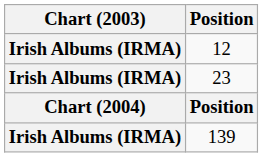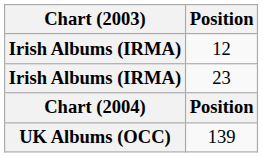 <table class="wikitable plainrowheaders" style="text-align:center">
 <tr>
 <th>Chart (2003)</th>
 <th>Position</th>
 </tr>
 <tr>
 <th scope="row">Irish Albums (IRMA)</th>
 <td>12</td>
 </tr>
 <tr>
 <th scope="row">Irish Albums (IRMA)</th>
 <td>23</td>
 </tr>
 <tr>
 <th>Chart (2004)</th>
 <th>Position</th>
 </tr>
 <tr>
-<th scope="row">Irish Albums (IRMA)</th>
+<th scope="row">UK Albums (OCC)</th>
 <td>139</td>
 </tr>
 </table>
